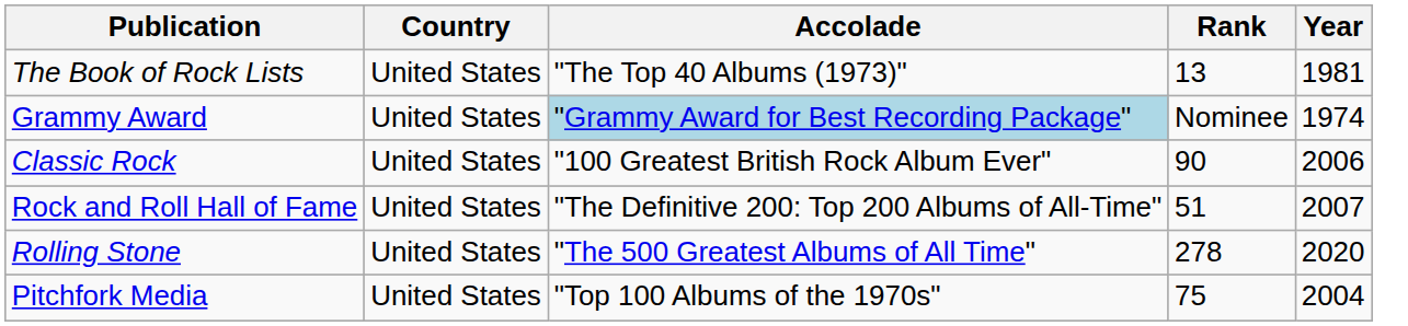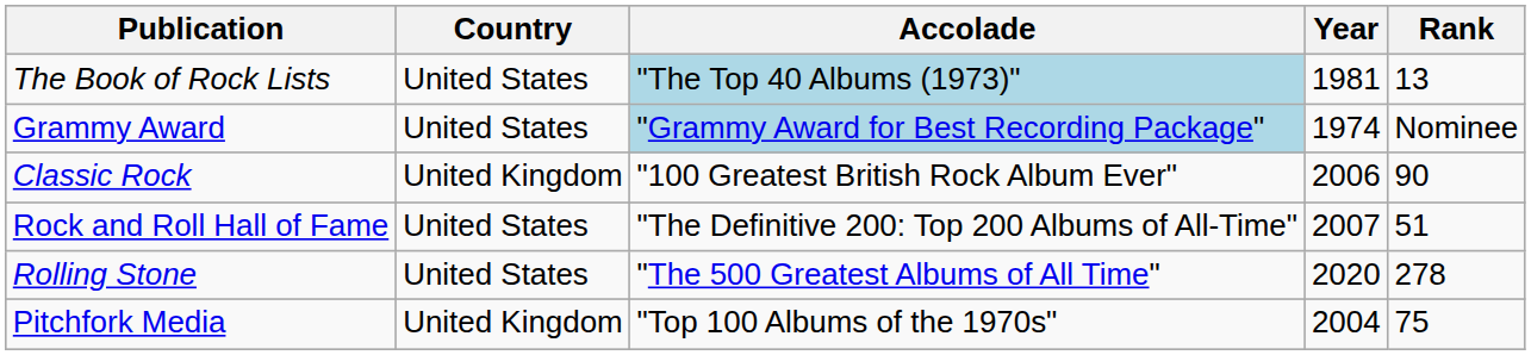 <table class="wikitable">
 <tr>
 <th scope=col>Publication</th>
 <th scope=col>Country</th>
 <th scope=col>Accolade</th>
+<th scope=col>Year</th>
 <th style="text-align:center;" scope=col>Rank</th>
-<th scope=col>Year</th>
 </tr>
 <tr>
 <td><em>The Book of Rock Lists</em></td>
 <td>United States</td>
-<td>"The Top 40 Albums (1973)"</td>
+<td style="background: lightblue;">"The Top 40 Albums (1973)"</td>
+<td>1981</td>
 <td>13</td>
-<td>1981</td>
 </tr>
 <tr>
 <td><a href='#'>Grammy Award</a></td>
 <td>United States</td>
 <td style="background: lightblue;">"<a href='#'>Grammy Award for Best Recording Package</a>"</td>
+<td>1974</td>
 <td>Nominee</td>
-<td>1974</td>
 </tr>
 <tr>
 <td><em><a href='#'>Classic Rock</a></em></td>
-<td>United States</td>
+<td>United Kingdom</td>
 <td>"100 Greatest British Rock Album Ever"</td>
+<td>2006</td>
 <td>90</td>
-<td>2006</td>
 </tr>
 <tr>
 <td><a href='#'>Rock and Roll Hall of Fame</a></td>
 <td>United States</td>
 <td>"The Definitive 200: Top 200 Albums of All-Time"</td>
+<td>2007</td>
 <td>51</td>
-<td>2007</td>
 </tr>
 <tr>
 <td><em><a href='#'>Rolling Stone</a></em></td>
 <td>United States</td>
 <td>"<a href='#'>The 500 Greatest Albums of All Time</a>"</td>
+<td>2020</td>
 <td>278</td>
-<td>2020</td>
 </tr>
 <tr>
 <td><a href='#'>Pitchfork Media</a></td>
-<td>United States</td>
+<td>United Kingdom</td>
 <td>"Top 100 Albums of the 1970s"</td>
+<td>2004</td>
 <td>75</td>
-<td>2004</td>
 </tr>
 </table>
